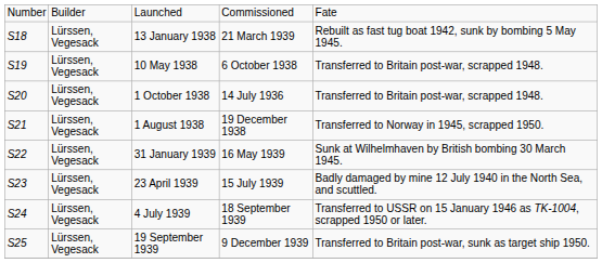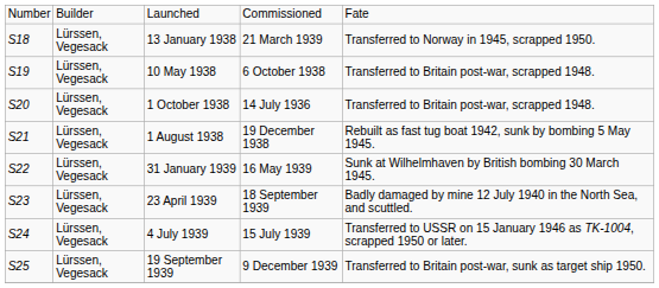 <table class="wikitable" style="text-align:left">
 <tr>
 <td>Number</td>
 <td>Builder</td>
 <td>Launched</td>
 <td>Commissioned</td>
 <td>Fate</td>
 </tr>
 <tr>
 <td><em>S18</em></td>
 <td>Lürssen, Vegesack</td>
 <td>13 January 1938</td>
 <td>21 March 1939</td>
-<td>Rebuilt as fast tug boat 1942, sunk by bombing 5 May 1945.</td>
+<td>Transferred to Norway in 1945, scrapped 1950.</td>
 </tr>
 <tr>
 <td><em>S19</em></td>
 <td>Lürssen, Vegesack</td>
 <td>10 May 1938</td>
 <td>6 October 1938</td>
 <td>Transferred to Britain post-war, scrapped 1948.</td>
 </tr>
 <tr>
 <td><em>S20</em></td>
 <td>Lürssen, Vegesack</td>
 <td>1 October 1938</td>
 <td>14 July 1936</td>
 <td>Transferred to Britain post-war, scrapped 1948.</td>
 </tr>
 <tr>
 <td><em>S21</em></td>
 <td>Lürssen, Vegesack</td>
 <td>1 August 1938</td>
 <td>19 December 1938</td>
-<td>Transferred to Norway in 1945, scrapped 1950.</td>
+<td>Rebuilt as fast tug boat 1942, sunk by bombing 5 May 1945.</td>
 </tr>
 <tr>
 <td><em>S22</em></td>
 <td>Lürssen, Vegesack</td>
 <td>31 January 1939</td>
 <td>16 May 1939</td>
 <td>Sunk at Wilhelmhaven by British bombing 30 March 1945.</td>
 </tr>
 <tr>
 <td><em>S23</em></td>
 <td>Lürssen, Vegesack</td>
 <td>23 April 1939</td>
-<td>15 July 1939</td>
+<td>18 September 1939</td>
 <td>Badly damaged by mine 12 July 1940 in the North Sea, and scuttled.</td>
 </tr>
 <tr>
 <td><em>S24</em></td>
 <td>Lürssen, Vegesack</td>
 <td>4 July 1939</td>
-<td>18 September 1939</td>
+<td>15 July 1939</td>
 <td>Transferred to USSR on 15 January 1946 as <em>TK-1004</em>, scrapped 1950 or later.</td>
 </tr>
 <tr>
 <td><em>S25</em></td>
 <td>Lürssen, Vegesack</td>
 <td>19 September 1939</td>
 <td>9 December 1939</td>
 <td>Transferred to Britain post-war, sunk as target ship 1950.</td>
 </tr>
 <tr>
 </tr>
 </table>
